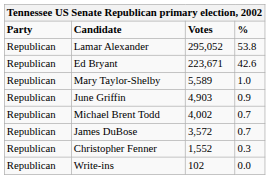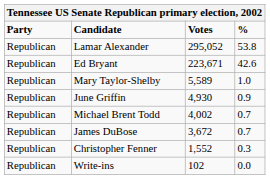 <table class="wikitable">
 <tr>
 <th colspan="4">Tennessee US Senate Republican primary election, 2002</th>
 </tr>
 <tr>
 <td><strong>Party</strong></td>
 <td><strong>Candidate</strong></td>
 <td><strong>Votes</strong></td>
 <td><strong>%</strong></td>
 </tr>
 <tr>
 <td>Republican</td>
 <td>Lamar Alexander</td>
 <td>295,052</td>
 <td>53.8</td>
 </tr>
 <tr>
 <td>Republican</td>
 <td>Ed Bryant</td>
 <td>223,671</td>
 <td>42.6</td>
 </tr>
 <tr>
 <td>Republican</td>
 <td>Mary Taylor-Shelby</td>
 <td>5,589</td>
 <td>1.0</td>
 </tr>
 <tr>
 <td>Republican</td>
 <td>June Griffin</td>
-<td>4,903</td>
+<td>4,930</td>
 <td>0.9</td>
 </tr>
 <tr>
 <td>Republican</td>
 <td>Michael Brent Todd</td>
 <td>4,002</td>
 <td>0.7</td>
 </tr>
 <tr>
 <td>Republican</td>
 <td>James DuBose</td>
-<td>3,572</td>
+<td>3,672</td>
 <td>0.7</td>
 </tr>
 <tr>
 <td>Republican</td>
 <td>Christopher Fenner</td>
 <td>1,552</td>
 <td>0.3</td>
 </tr>
 <tr>
 <td>Republican</td>
 <td>Write-ins</td>
 <td>102</td>
 <td>0.0</td>
 </tr>
 </table>
